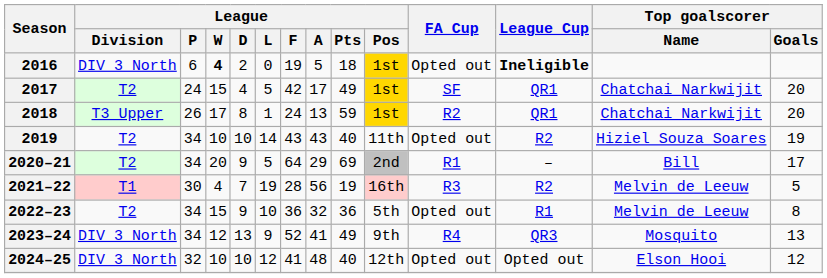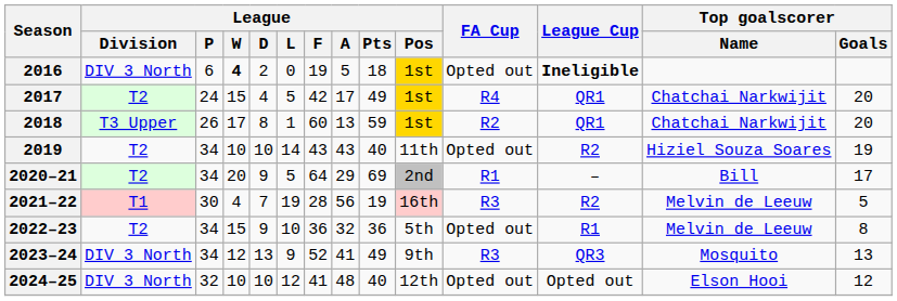 <table class="wikitable" style="text-align: center">
 <tr>
 <th rowspan=2>Season</th>
 <th colspan=9>League</th>
 <th rowspan=2><a href='#'>FA Cup</a></th>
 <th rowspan=2><a href='#'>League Cup</a></th>
 <th colspan=2>Top goalscorer</th>
 </tr>
 <tr>
 <th>Division</th>
 <th>P</th>
 <th>W</th>
 <th>D</th>
 <th>L</th>
 <th>F</th>
 <th>A</th>
 <th>Pts</th>
 <th>Pos</th>
 <th>Name</th>
 <th>Goals</th>
 </tr>
 <tr>
 <th>2016</th>
 <td><a href='#'>DIV 3 North</a></td>
 <td>6</td>
 <td><strong>4</strong></td>
 <td>2</td>
 <td>0</td>
 <td>19</td>
 <td>5</td>
 <td>18</td>
 <td bgcolor=gold>1st</td>
 <td>Opted out</td>
 <td><strong>Ineligible</strong></td>
 <td></td>
 <td></td>
 </tr>
 <tr>
 <th>2017</th>
 <td bgcolor="#DDFFDD"><a href='#'>T2</a></td>
 <td>24</td>
 <td>15</td>
 <td>4</td>
 <td>5</td>
 <td>42</td>
 <td>17</td>
 <td>49</td>
 <td bgcolor=gold>1st</td>
-<td><a href='#'>SF</a></td>
+<td><a href='#'>R4</a></td>
 <td><a href='#'>QR1</a></td>
 <td><a href='#'>Chatchai Narkwijit</a></td>
 <td>20</td>
 </tr>
 <tr>
 <th>2018</th>
 <td bgcolor="#DDFFDD"><a href='#'>T3 Upper</a></td>
 <td>26</td>
 <td>17</td>
 <td>8</td>
 <td>1</td>
-<td>24</td>
+<td>60</td>
 <td>13</td>
 <td>59</td>
 <td bgcolor=gold>1st</td>
 <td><a href='#'>R2</a></td>
 <td><a href='#'>QR1</a></td>
 <td><a href='#'>Chatchai Narkwijit</a></td>
 <td>20</td>
 </tr>
 <tr>
 <th>2019</th>
 <td><a href='#'>T2</a></td>
 <td>34</td>
 <td>10</td>
 <td>10</td>
 <td>14</td>
 <td>43</td>
 <td>43</td>
 <td>40</td>
 <td>11th</td>
 <td>Opted out</td>
 <td><a href='#'>R2</a></td>
 <td><a href='#'>Hiziel Souza Soares</a></td>
 <td>19</td>
 </tr>
 <tr>
 <th>2020–21</th>
 <td bgcolor="#DDFFDD"><a href='#'>T2</a></td>
 <td>34</td>
 <td>20</td>
 <td>9</td>
 <td>5</td>
 <td>64</td>
 <td>29</td>
 <td>69</td>
 <td bgcolor=silver>2nd</td>
 <td><a href='#'>R1</a></td>
 <td> –</td>
 <td><a href='#'>Bill</a></td>
 <td>17</td>
 </tr>
 <tr>
 <th>2021–22</th>
 <td bgcolor="#FFCCCC"><a href='#'>T1</a></td>
 <td>30</td>
 <td>4</td>
 <td>7</td>
 <td>19</td>
 <td>28</td>
 <td>56</td>
 <td>19</td>
 <td bgcolor="#FFCCCC">16th</td>
 <td><a href='#'>R3</a></td>
 <td><a href='#'>R2</a></td>
 <td><a href='#'>Melvin de Leeuw</a></td>
 <td>5</td>
 </tr>
 <tr>
 <th>2022–23</th>
 <td><a href='#'>T2</a></td>
 <td>34</td>
 <td>15</td>
 <td>9</td>
 <td>10</td>
 <td>36</td>
 <td>32</td>
 <td>36</td>
 <td>5th</td>
 <td>Opted out</td>
 <td><a href='#'>R1</a></td>
 <td><a href='#'>Melvin de Leeuw</a></td>
 <td>8</td>
 </tr>
 <tr>
 <th>2023–24</th>
 <td><a href='#'>DIV 3 North</a></td>
 <td>34</td>
 <td>12</td>
 <td>13</td>
 <td>9</td>
 <td>52</td>
 <td>41</td>
 <td>49</td>
 <td>9th</td>
-<td><a href='#'>R4</a></td>
+<td><a href='#'>R3</a></td>
 <td><a href='#'>QR3</a></td>
 <td><a href='#'>Mosquito</a></td>
 <td>13</td>
 </tr>
 <tr>
 <th>2024–25</th>
 <td><a href='#'>DIV 3 North</a></td>
 <td>32</td>
 <td>10</td>
 <td>10</td>
 <td>12</td>
 <td>41</td>
 <td>48</td>
 <td>40</td>
 <td>12th</td>
 <td>Opted out</td>
 <td>Opted out</td>
 <td><a href='#'>Elson Hooi</a></td>
 <td>12</td>
 </tr>
 <tr>
 </tr>
 </table>
